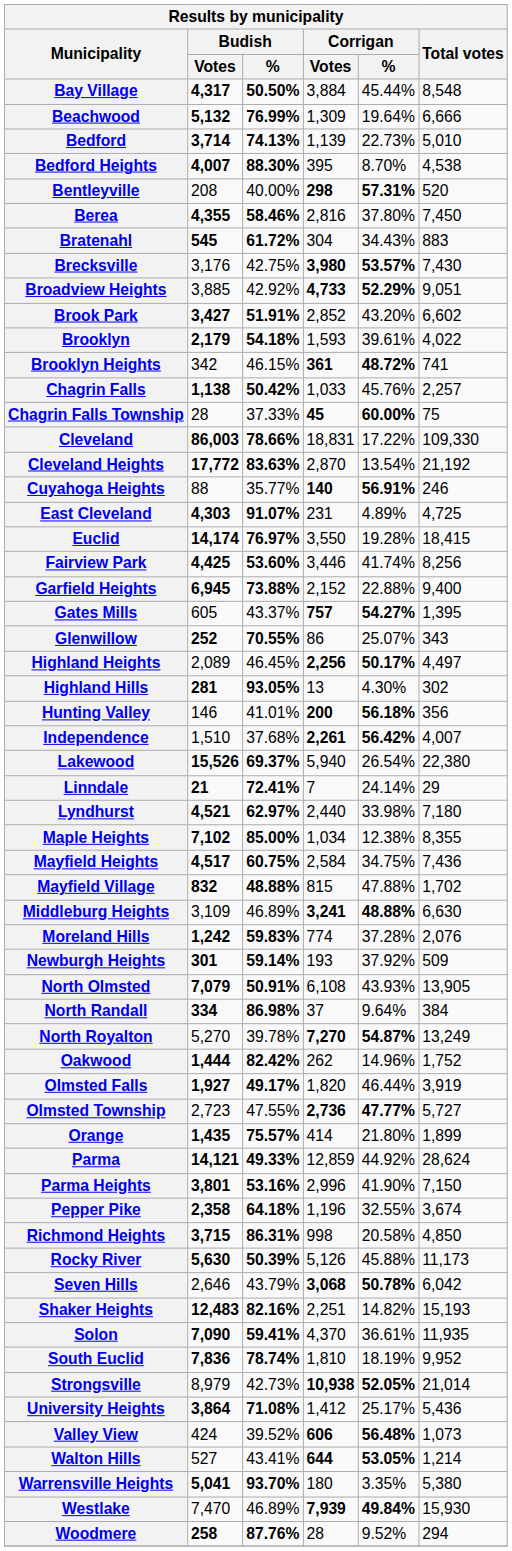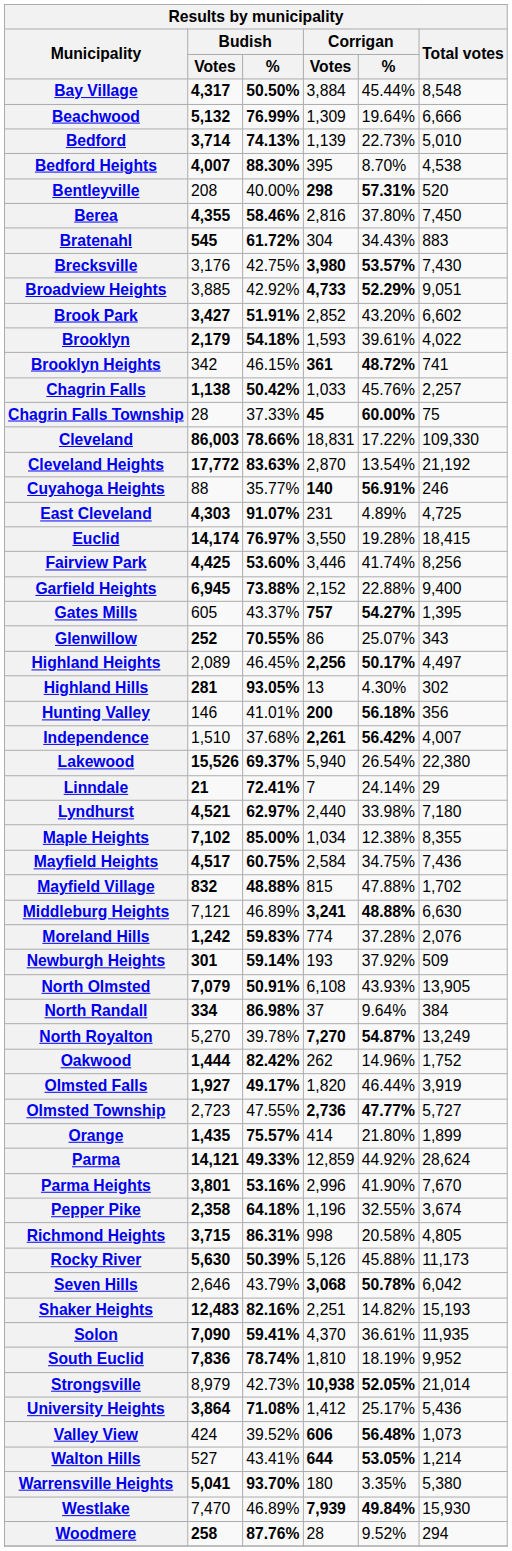 <table class="wikitable collapsible sortable">
 <tr>
 <th colspan=7 textalign=center>Results by municipality</th>
 </tr>
 <tr>
 <th rowspan=2>Municipality</th>
 <th colspan=2>Budish</th>
 <th colspan=2>Corrigan</th>
 <th rowspan=2>Total votes</th>
 </tr>
 <tr>
 <th>Votes</th>
 <th>%</th>
 <th>Votes</th>
 <th>%</th>
 </tr>
 <tr>
 <th><a href='#'>Bay Village</a></th>
 <td><strong>4,317</strong></td>
 <td><strong>50.50%</strong></td>
 <td>3,884</td>
 <td>45.44%</td>
 <td>8,548</td>
 </tr>
 <tr>
 <th><a href='#'>Beachwood</a></th>
 <td><strong>5,132</strong></td>
 <td><strong>76.99%</strong></td>
 <td>1,309</td>
 <td>19.64%</td>
 <td>6,666</td>
 </tr>
 <tr>
 <th><a href='#'>Bedford</a></th>
 <td><strong>3,714</strong></td>
 <td><strong>74.13%</strong></td>
 <td>1,139</td>
 <td>22.73%</td>
 <td>5,010</td>
 </tr>
 <tr>
 <th><a href='#'>Bedford Heights</a></th>
 <td><strong>4,007</strong></td>
 <td><strong>88.30%</strong></td>
 <td>395</td>
 <td>8.70%</td>
 <td>4,538</td>
 </tr>
 <tr>
 <th><a href='#'>Bentleyville</a></th>
 <td>208</td>
 <td>40.00%</td>
 <td><strong>298</strong></td>
 <td><strong>57.31%</strong></td>
 <td>520</td>
 </tr>
 <tr>
 <th><a href='#'>Berea</a></th>
 <td><strong>4,355</strong></td>
 <td><strong>58.46%</strong></td>
 <td>2,816</td>
 <td>37.80%</td>
 <td>7,450</td>
 </tr>
 <tr>
 <th><a href='#'>Bratenahl</a></th>
 <td><strong>545</strong></td>
 <td><strong>61.72%</strong></td>
 <td>304</td>
 <td>34.43%</td>
 <td>883</td>
 </tr>
 <tr>
 <th><a href='#'>Brecksville</a></th>
 <td>3,176</td>
 <td>42.75%</td>
 <td><strong>3,980</strong></td>
 <td><strong>53.57%</strong></td>
 <td>7,430</td>
 </tr>
 <tr>
 <th><a href='#'>Broadview Heights</a></th>
 <td>3,885</td>
 <td>42.92%</td>
 <td><strong>4,733</strong></td>
 <td><strong>52.29%</strong></td>
 <td>9,051</td>
 </tr>
 <tr>
 <th><a href='#'>Brook Park</a></th>
 <td><strong>3,427</strong></td>
 <td><strong>51.91%</strong></td>
 <td>2,852</td>
 <td>43.20%</td>
 <td>6,602</td>
 </tr>
 <tr>
 <th><a href='#'>Brooklyn</a></th>
 <td><strong>2,179</strong></td>
 <td><strong>54.18%</strong></td>
 <td>1,593</td>
 <td>39.61%</td>
 <td>4,022</td>
 </tr>
 <tr>
 <th><a href='#'>Brooklyn Heights</a></th>
 <td>342</td>
 <td>46.15%</td>
 <td><strong>361</strong></td>
 <td><strong>48.72%</strong></td>
 <td>741</td>
 </tr>
 <tr>
 <th><a href='#'>Chagrin Falls</a></th>
 <td><strong>1,138</strong></td>
 <td><strong>50.42%</strong></td>
 <td>1,033</td>
 <td>45.76%</td>
 <td>2,257</td>
 </tr>
 <tr>
 <th><a href='#'>Chagrin Falls Township</a></th>
 <td>28</td>
 <td>37.33%</td>
 <td><strong>45</strong></td>
 <td><strong>60.00%</strong></td>
 <td>75</td>
 </tr>
 <tr>
 <th><a href='#'>Cleveland</a></th>
 <td><strong>86,003</strong></td>
 <td><strong>78.66%</strong></td>
 <td>18,831</td>
 <td>17.22%</td>
 <td>109,330</td>
 </tr>
 <tr>
 <th><a href='#'>Cleveland Heights</a></th>
 <td><strong>17,772</strong></td>
 <td><strong>83.63%</strong></td>
 <td>2,870</td>
 <td>13.54%</td>
 <td>21,192</td>
 </tr>
 <tr>
 <th><a href='#'>Cuyahoga Heights</a></th>
 <td>88</td>
 <td>35.77%</td>
 <td><strong>140</strong></td>
 <td><strong>56.91%</strong></td>
 <td>246</td>
 </tr>
 <tr>
 <th><a href='#'>East Cleveland</a></th>
 <td><strong>4,303</strong></td>
 <td><strong>91.07%</strong></td>
 <td>231</td>
 <td>4.89%</td>
 <td>4,725</td>
 </tr>
 <tr>
 <th><a href='#'>Euclid</a></th>
 <td><strong>14,174</strong></td>
 <td><strong>76.97%</strong></td>
 <td>3,550</td>
 <td>19.28%</td>
 <td>18,415</td>
 </tr>
 <tr>
 <th><a href='#'>Fairview Park</a></th>
 <td><strong>4,425</strong></td>
 <td><strong>53.60%</strong></td>
 <td>3,446</td>
 <td>41.74%</td>
 <td>8,256</td>
 </tr>
 <tr>
 <th><a href='#'>Garfield Heights</a></th>
 <td><strong>6,945</strong></td>
 <td><strong>73.88%</strong></td>
 <td>2,152</td>
 <td>22.88%</td>
 <td>9,400</td>
 </tr>
 <tr>
 <th><a href='#'>Gates Mills</a></th>
 <td>605</td>
 <td>43.37%</td>
 <td><strong>757</strong></td>
 <td><strong>54.27%</strong></td>
 <td>1,395</td>
 </tr>
 <tr>
 <th><a href='#'>Glenwillow</a></th>
 <td><strong>252</strong></td>
 <td><strong>70.55%</strong></td>
 <td>86</td>
 <td>25.07%</td>
 <td>343</td>
 </tr>
 <tr>
 <th><a href='#'>Highland Heights</a></th>
 <td>2,089</td>
 <td>46.45%</td>
 <td><strong>2,256</strong></td>
 <td><strong>50.17%</strong></td>
 <td>4,497</td>
 </tr>
 <tr>
 <th><a href='#'>Highland Hills</a></th>
 <td><strong>281</strong></td>
 <td><strong>93.05%</strong></td>
 <td>13</td>
 <td>4.30%</td>
 <td>302</td>
 </tr>
 <tr>
 <th><a href='#'>Hunting Valley</a></th>
 <td>146</td>
 <td>41.01%</td>
 <td><strong>200</strong></td>
 <td><strong>56.18%</strong></td>
 <td>356</td>
 </tr>
 <tr>
 <th><a href='#'>Independence</a></th>
 <td>1,510</td>
 <td>37.68%</td>
 <td><strong>2,261</strong></td>
 <td><strong>56.42%</strong></td>
 <td>4,007</td>
 </tr>
 <tr>
 <th><a href='#'>Lakewood</a></th>
 <td><strong>15,526</strong></td>
 <td><strong>69.37%</strong></td>
 <td>5,940</td>
 <td>26.54%</td>
 <td>22,380</td>
 </tr>
 <tr>
 <th><a href='#'>Linndale</a></th>
 <td><strong>21</strong></td>
 <td><strong>72.41%</strong></td>
 <td>7</td>
 <td>24.14%</td>
 <td>29</td>
 </tr>
 <tr>
 <th><a href='#'>Lyndhurst</a></th>
 <td><strong>4,521</strong></td>
 <td><strong>62.97%</strong></td>
 <td>2,440</td>
 <td>33.98%</td>
 <td>7,180</td>
 </tr>
 <tr>
 <th><a href='#'>Maple Heights</a></th>
 <td><strong>7,102</strong></td>
 <td><strong>85.00%</strong></td>
 <td>1,034</td>
 <td>12.38%</td>
 <td>8,355</td>
 </tr>
 <tr>
 <th><a href='#'>Mayfield Heights</a></th>
 <td><strong>4,517</strong></td>
 <td><strong>60.75%</strong></td>
 <td>2,584</td>
 <td>34.75%</td>
 <td>7,436</td>
 </tr>
 <tr>
 <th><a href='#'>Mayfield Village</a></th>
 <td><strong>832</strong></td>
 <td><strong>48.88%</strong></td>
 <td>815</td>
 <td>47.88%</td>
 <td>1,702</td>
 </tr>
 <tr>
 <th><a href='#'>Middleburg Heights</a></th>
-<td>3,109</td>
+<td>7,121</td>
 <td>46.89%</td>
 <td><strong>3,241</strong></td>
 <td><strong>48.88%</strong></td>
 <td>6,630</td>
 </tr>
 <tr>
 <th><a href='#'>Moreland Hills</a></th>
 <td><strong>1,242</strong></td>
 <td><strong>59.83%</strong></td>
 <td>774</td>
 <td>37.28%</td>
 <td>2,076</td>
 </tr>
 <tr>
 <th><a href='#'>Newburgh Heights</a></th>
 <td><strong>301</strong></td>
 <td><strong>59.14%</strong></td>
 <td>193</td>
 <td>37.92%</td>
 <td>509</td>
 </tr>
 <tr>
 <th><a href='#'>North Olmsted</a></th>
 <td><strong>7,079</strong></td>
 <td><strong>50.91%</strong></td>
 <td>6,108</td>
 <td>43.93%</td>
 <td>13,905</td>
 </tr>
 <tr>
 <th><a href='#'>North Randall</a></th>
 <td><strong>334</strong></td>
 <td><strong>86.98%</strong></td>
 <td>37</td>
 <td>9.64%</td>
 <td>384</td>
 </tr>
 <tr>
 <th><a href='#'>North Royalton</a></th>
 <td>5,270</td>
 <td>39.78%</td>
 <td><strong>7,270</strong></td>
 <td><strong>54.87%</strong></td>
 <td>13,249</td>
 </tr>
 <tr>
 <th><a href='#'>Oakwood</a></th>
 <td><strong>1,444</strong></td>
 <td><strong>82.42%</strong></td>
 <td>262</td>
 <td>14.96%</td>
 <td>1,752</td>
 </tr>
 <tr>
 <th><a href='#'>Olmsted Falls</a></th>
 <td><strong>1,927</strong></td>
 <td><strong>49.17%</strong></td>
 <td>1,820</td>
 <td>46.44%</td>
 <td>3,919</td>
 </tr>
 <tr>
 <th><a href='#'>Olmsted Township</a></th>
 <td>2,723</td>
 <td>47.55%</td>
 <td><strong>2,736</strong></td>
 <td><strong>47.77%</strong></td>
 <td>5,727</td>
 </tr>
 <tr>
 <th><a href='#'>Orange</a></th>
 <td><strong>1,435</strong></td>
 <td><strong>75.57%</strong></td>
 <td>414</td>
 <td>21.80%</td>
 <td>1,899</td>
 </tr>
 <tr>
 <th><a href='#'>Parma</a></th>
 <td><strong>14,121</strong></td>
 <td><strong>49.33%</strong></td>
 <td>12,859</td>
 <td>44.92%</td>
 <td>28,624</td>
 </tr>
 <tr>
 <th><a href='#'>Parma Heights</a></th>
 <td><strong>3,801</strong></td>
 <td><strong>53.16%</strong></td>
 <td>2,996</td>
 <td>41.90%</td>
-<td>7,150</td>
+<td>7,670</td>
 </tr>
 <tr>
 <th><a href='#'>Pepper Pike</a></th>
 <td><strong>2,358</strong></td>
 <td><strong>64.18%</strong></td>
 <td>1,196</td>
 <td>32.55%</td>
 <td>3,674</td>
 </tr>
 <tr>
 <th><a href='#'>Richmond Heights</a></th>
 <td><strong>3,715</strong></td>
 <td><strong>86.31%</strong></td>
 <td>998</td>
 <td>20.58%</td>
-<td>4,850</td>
+<td>4,805</td>
 </tr>
 <tr>
 <th><a href='#'>Rocky River</a></th>
 <td><strong>5,630</strong></td>
 <td><strong>50.39%</strong></td>
 <td>5,126</td>
 <td>45.88%</td>
 <td>11,173</td>
 </tr>
 <tr>
 <th><a href='#'>Seven Hills</a></th>
 <td>2,646</td>
 <td>43.79%</td>
 <td><strong>3,068</strong></td>
 <td><strong>50.78%</strong></td>
 <td>6,042</td>
 </tr>
 <tr>
 <th><a href='#'>Shaker Heights</a></th>
 <td><strong>12,483</strong></td>
 <td><strong>82.16%</strong></td>
 <td>2,251</td>
 <td>14.82%</td>
 <td>15,193</td>
 </tr>
 <tr>
 <th><a href='#'>Solon</a></th>
 <td><strong>7,090</strong></td>
 <td><strong>59.41%</strong></td>
 <td>4,370</td>
 <td>36.61%</td>
 <td>11,935</td>
 </tr>
 <tr>
 <th><a href='#'>South Euclid</a></th>
 <td><strong>7,836</strong></td>
 <td><strong>78.74%</strong></td>
 <td>1,810</td>
 <td>18.19%</td>
 <td>9,952</td>
 </tr>
 <tr>
 <th><a href='#'>Strongsville</a></th>
 <td>8,979</td>
 <td>42.73%</td>
 <td><strong>10,938</strong></td>
 <td><strong>52.05%</strong></td>
 <td>21,014</td>
 </tr>
 <tr>
 <th><a href='#'>University Heights</a></th>
 <td><strong>3,864</strong></td>
 <td><strong>71.08%</strong></td>
 <td>1,412</td>
 <td>25.17%</td>
 <td>5,436</td>
 </tr>
 <tr>
 <th><a href='#'>Valley View</a></th>
 <td>424</td>
 <td>39.52%</td>
 <td><strong>606</strong></td>
 <td><strong>56.48%</strong></td>
 <td>1,073</td>
 </tr>
 <tr>
 <th><a href='#'>Walton Hills</a></th>
 <td>527</td>
 <td>43.41%</td>
 <td><strong>644</strong></td>
 <td><strong>53.05%</strong></td>
 <td>1,214</td>
 </tr>
 <tr>
 <th><a href='#'>Warrensville Heights</a></th>
 <td><strong>5,041</strong></td>
 <td><strong>93.70%</strong></td>
 <td>180</td>
 <td>3.35%</td>
 <td>5,380</td>
 </tr>
 <tr>
 <th><a href='#'>Westlake</a></th>
 <td>7,470</td>
 <td>46.89%</td>
 <td><strong>7,939</strong></td>
 <td><strong>49.84%</strong></td>
 <td>15,930</td>
 </tr>
 <tr>
 <th><a href='#'>Woodmere</a></th>
 <td><strong>258</strong></td>
 <td><strong>87.76%</strong></td>
 <td>28</td>
 <td>9.52%</td>
 <td>294</td>
 </tr>
 <tr>
 </tr>
 </table>
